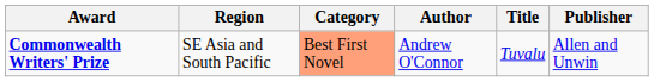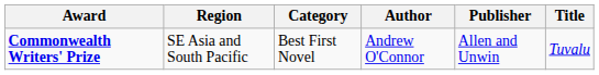 <table class="wikitable" width=100%>
 <tr>
 <th>Award</th>
 <th>Region</th>
 <th>Category</th>
 <th>Author</th>
+<th>Publisher</th>
 <th>Title</th>
-<th>Publisher</th>
 </tr>
 <tr>
 <td><strong><a href='#'>Commonwealth Writers' Prize</a></strong></td>
 <td>SE Asia and South Pacific</td>
-<td style="background: lightsalmon;">Best First Novel</td>
+<td>Best First Novel</td>
 <td><a href='#'>Andrew O'Connor</a></td>
+<td><a href='#'>Allen and Unwin</a></td>
 <td><em><a href='#'>Tuvalu</a></em></td>
-<td><a href='#'>Allen and Unwin</a></td>
 </tr>
 </table>
